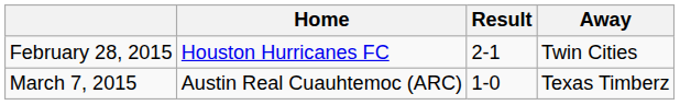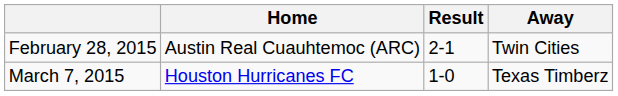 <table class="wikitable">
 <tr>
 <th></th>
 <th>Home</th>
 <th>Result</th>
 <th>Away</th>
 </tr>
 <tr>
 <td>February 28, 2015</td>
-<td><a href='#'>Houston Hurricanes FC</a></td>
+<td>Austin Real Cuauhtemoc (ARC)</td>
 <td>2-1</td>
 <td>Twin Cities</td>
 </tr>
 <tr>
 <td>March 7, 2015</td>
-<td>Austin Real Cuauhtemoc (ARC)</td>
+<td><a href='#'>Houston Hurricanes FC</a></td>
 <td>1-0</td>
 <td>Texas Timberz</td>
 </tr>
 </table>
